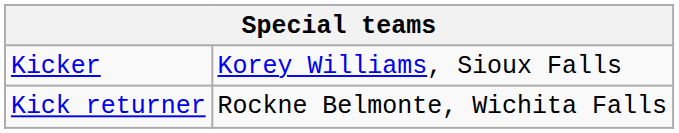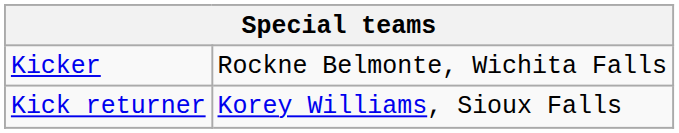 <table class="wikitable">
 <tr>
 <th colspan="6">Special teams</th>
 </tr>
 <tr>
 <td><a href='#'>Kicker</a></td>
-<td><a href='#'>Korey Williams</a>, Sioux Falls</td>
+<td>Rockne Belmonte, Wichita Falls</td>
 </tr>
 <tr>
 <td><a href='#'>Kick returner</a></td>
-<td>Rockne Belmonte, Wichita Falls</td>
+<td><a href='#'>Korey Williams</a>, Sioux Falls</td>
 </tr>
 </table>
